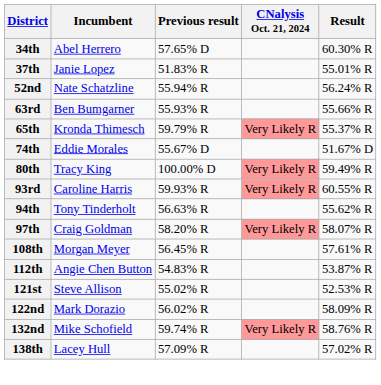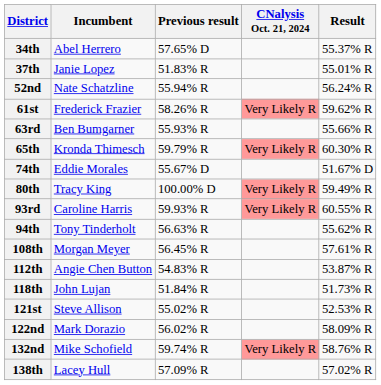 <table class="wikitable sortable">
 <tr>
 <th><a href='#'>District</a></th>
 <th>Incumbent</th>
 <th>Previous result</th>
 <th><a href='#'>CNalysis</a><br><small>Oct. 21, 2024</small></th>
 <th>Result</th>
 </tr>
 <tr>
 <th>34th</th>
 <td><a href='#'>Abel Herrero</a><br></td>
 <td>57.65% D</td>
 <td></td>
-<td>60.30% R</td>
+<td>55.37% R</td>
 </tr>
 <tr>
 <th>37th</th>
 <td><a href='#'>Janie Lopez</a></td>
 <td>51.83% R</td>
 <td></td>
 <td>55.01% R</td>
 </tr>
 <tr>
 <th>52nd</th>
 <td><a href='#'>Nate Schatzline</a></td>
 <td>55.94% R</td>
 <td></td>
 <td>56.24% R</td>
 </tr>
 <tr>
+<th>61st</th>
+<td><a href='#'>Frederick Frazier</a><br></td>
+<td>58.26% R</td>
+<td style="background:#f99" data-sort-value="3.5">Very Likely R</td>
+<td>59.62% R</td>
+</tr>
+<tr>
 <th>63rd</th>
 <td><a href='#'>Ben Bumgarner</a></td>
 <td>55.93% R</td>
 <td></td>
 <td>55.66% R</td>
 </tr>
 <tr>
 <th>65th</th>
 <td><a href='#'>Kronda Thimesch</a><br></td>
 <td>59.79% R</td>
 <td style="background:#f99" data-sort-value="3.5">Very Likely R</td>
-<td>55.37% R</td>
+<td>60.30% R</td>
 </tr>
 <tr>
 <th>74th</th>
 <td><a href='#'>Eddie Morales</a></td>
 <td>55.67% D</td>
 <td></td>
 <td>51.67% D</td>
 </tr>
 <tr>
 <th>80th</th>
 <td><a href='#'>Tracy King</a><br></td>
 <td>100.00% D</td>
 <td style="background:#f99" data-sort-value="3.5">Very Likely R </td>
 <td>59.49% R</td>
 </tr>
 <tr>
 <th>93rd</th>
 <td><a href='#'>Caroline Harris</a></td>
 <td>59.93% R</td>
 <td style="background:#f99" data-sort-value="3.5">Very Likely R</td>
 <td>60.55% R</td>
 </tr>
 <tr>
 <th>94th</th>
 <td><a href='#'>Tony Tinderholt</a></td>
 <td>56.63% R</td>
 <td></td>
 <td>55.62% R</td>
 </tr>
 <tr>
-<th>97th</th>
-<td><a href='#'>Craig Goldman</a><br></td>
-<td>58.20% R</td>
-<td style="background:#f99" data-sort-value="3.5">Very Likely R</td>
-<td>58.07% R</td>
-</tr>
-<tr>
 <th>108th</th>
 <td><a href='#'>Morgan Meyer</a></td>
 <td>56.45% R</td>
 <td></td>
 <td>57.61% R</td>
 </tr>
 <tr>
 <th>112th</th>
 <td><a href='#'>Angie Chen Button</a></td>
 <td>54.83% R</td>
 <td></td>
 <td>53.87% R</td>
+</tr>
+<tr>
+<th>118th</th>
+<td><a href='#'>John Lujan</a></td>
+<td>51.84% R</td>
+<td></td>
+<td>51.73% R</td>
 </tr>
 <tr>
 <th>121st</th>
 <td><a href='#'>Steve Allison</a><br></td>
 <td>55.02% R</td>
 <td></td>
 <td>52.53% R</td>
 </tr>
 <tr>
 <th>122nd</th>
 <td><a href='#'>Mark Dorazio</a></td>
 <td>56.02% R</td>
 <td></td>
 <td>58.09% R</td>
 </tr>
 <tr>
 <th>132nd</th>
 <td><a href='#'>Mike Schofield</a></td>
 <td>59.74% R</td>
 <td style="background:#f99" data-sort-value="3.5">Very Likely R</td>
 <td>58.76% R</td>
 </tr>
 <tr>
 <th>138th</th>
 <td><a href='#'>Lacey Hull</a></td>
 <td>57.09% R</td>
 <td></td>
 <td>57.02% R</td>
 </tr>
 </table>
